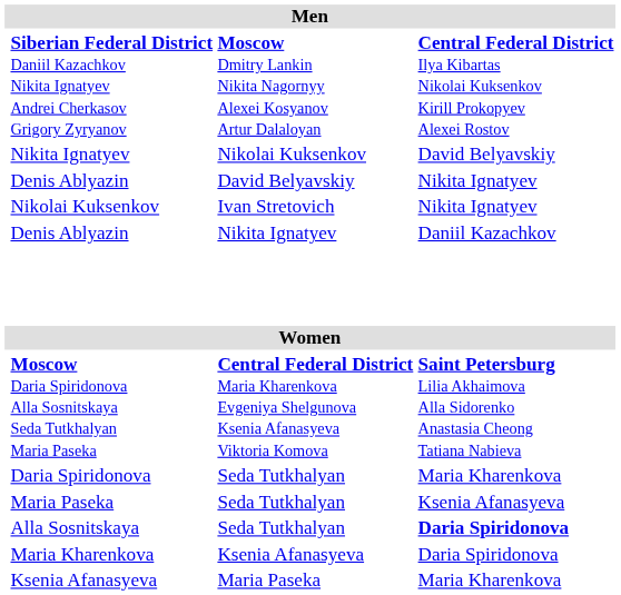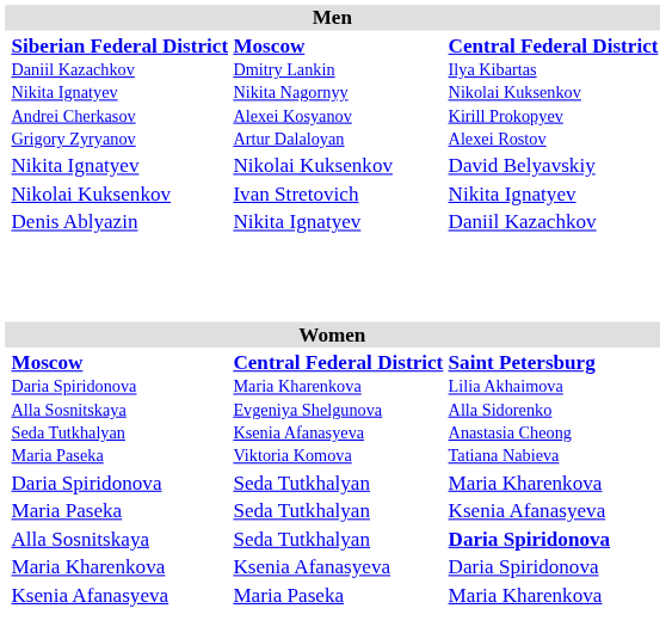 <table>
 <tr style="background:#dfdfdf;">
 <td colspan="4" style="text-align:center;"><strong>Men</strong></td>
 </tr>
 <tr>
 <th scope=row style="text-align:left"><br></th>
 <td><strong><a href='#'>Siberian Federal District</a></strong><br><small> <a href='#'>Daniil Kazachkov</a> <br> <a href='#'>Nikita Ignatyev</a> <br> <a href='#'>Andrei Cherkasov</a> <br> <a href='#'>Grigory Zyryanov</a> </small></td>
 <td><strong><a href='#'>Moscow</a></strong><br><small> <a href='#'>Dmitry Lankin</a> <br> <a href='#'>Nikita Nagornyy</a> <br> <a href='#'>Alexei Kosyanov</a> <br> <a href='#'>Artur Dalaloyan</a> </small></td>
 <td><strong><a href='#'>Central Federal District</a></strong><br><small> <a href='#'>Ilya Kibartas</a> <br> <a href='#'>Nikolai Kuksenkov</a> <br> <a href='#'>Kirill Prokopyev</a> <br> <a href='#'>Alexei Rostov</a> </small></td>
 </tr>
 <tr>
 <th scope=row style="text-align:left"><br></th>
 <td><a href='#'>Nikita Ignatyev</a></td>
 <td><a href='#'>Nikolai Kuksenkov</a></td>
 <td><a href='#'>David Belyavskiy</a></td>
-</tr>
-<tr>
-<th scope=row style="text-align:left"><br></th>
-<td><a href='#'>Denis Ablyazin</a></td>
-<td><a href='#'>David Belyavskiy</a></td>
-<td><a href='#'>Nikita Ignatyev</a></td>
 </tr>
 <tr>
 <th scope=row style="text-align:left"><br></th>
 <td><a href='#'>Nikolai Kuksenkov</a></td>
 <td><a href='#'>Ivan Stretovich</a></td>
 <td><a href='#'>Nikita Ignatyev</a></td>
 </tr>
 <tr>
 <th scope=row style="text-align:left"><br></th>
 <td><a href='#'>Denis Ablyazin</a></td>
 <td><a href='#'>Nikita Ignatyev</a></td>
 <td><a href='#'>Daniil Kazachkov</a></td>
 </tr>
 <tr>
 <th scope=row style="text-align:left"><br></th>
 <td></td>
 <td></td>
 <td></td>
 </tr>
 <tr>
 <th scope=row style="text-align:left"><br></th>
 <td></td>
 <td></td>
 <td></td>
 </tr>
 <tr>
 <th scope=row style="text-align:left"><br></th>
 <td></td>
 <td></td>
 <td></td>
 </tr>
 <tr style="background:#dfdfdf;">
 <td colspan="4" style="text-align:center;"><strong>Women</strong></td>
 </tr>
 <tr>
 <th scope=row style="text-align:left"><br></th>
 <td><strong><a href='#'>Moscow</a></strong><br><small><a href='#'>Daria Spiridonova</a><br><a href='#'>Alla Sosnitskaya</a><br><a href='#'>Seda Tutkhalyan</a><br><a href='#'>Maria Paseka</a></small></td>
 <td><strong><a href='#'>Central Federal District</a></strong><br><small><a href='#'>Maria Kharenkova</a><br><a href='#'>Evgeniya Shelgunova</a><br><a href='#'>Ksenia Afanasyeva</a><br><a href='#'>Viktoria Komova</a></small></td>
 <td><strong><a href='#'>Saint Petersburg</a></strong><br><small><a href='#'>Lilia Akhaimova</a><br><a href='#'>Alla Sidorenko</a><br><a href='#'>Anastasia Cheong</a><br><a href='#'>Tatiana Nabieva</a></small></td>
 </tr>
 <tr>
 <th scope=row style="text-align:left"><br></th>
 <td><a href='#'>Daria Spiridonova</a></td>
 <td><a href='#'>Seda Tutkhalyan</a></td>
 <td><a href='#'>Maria Kharenkova</a></td>
 </tr>
 <tr>
 <th scope=row style="text-align:left"><br></th>
 <td><a href='#'>Maria Paseka</a></td>
 <td><a href='#'>Seda Tutkhalyan</a></td>
 <td><a href='#'>Ksenia Afanasyeva</a></td>
 </tr>
 <tr>
 <th scope=row style="text-align:left"><br></th>
 <td><a href='#'>Alla Sosnitskaya</a></td>
 <td><a href='#'>Seda Tutkhalyan</a></td>
 <td><strong><a href='#'>Daria Spiridonova</a></strong></td>
 </tr>
 <tr>
 <th scope=row style="text-align:left"><br></th>
 <td><a href='#'>Maria Kharenkova</a></td>
 <td><a href='#'>Ksenia Afanasyeva</a></td>
 <td><a href='#'>Daria Spiridonova</a></td>
 </tr>
 <tr>
 <th scope=row style="text-align:left"><br></th>
 <td><a href='#'>Ksenia Afanasyeva</a></td>
 <td><a href='#'>Maria Paseka</a></td>
 <td><a href='#'>Maria Kharenkova</a></td>
 </tr>
 </table>
